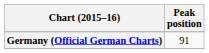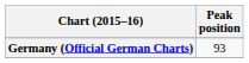 <table class="wikitable sortable plainrowheaders" style="text-align:center;">
 <tr>
 <th>Chart (2015–16)</th>
 <th>Peak<br>position</th>
 </tr>
 <tr>
 </tr>
 <tr>
 </tr>
 <tr>
 <th scope="row">Germany (<a href='#'>Official German Charts</a>)</th>
-<td>91</td>
+<td>93</td>
 </tr>
 <tr>
 </tr>
 <tr>
 </tr>
 <tr>
 </tr>
 <tr>
 </tr>
 <tr>
 </tr>
 <tr>
 </tr>
 </table>
